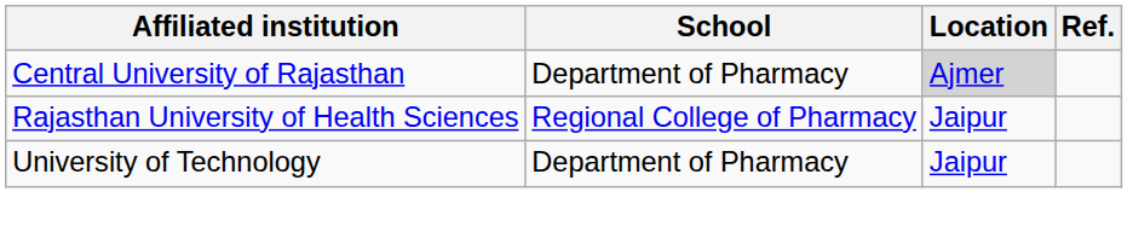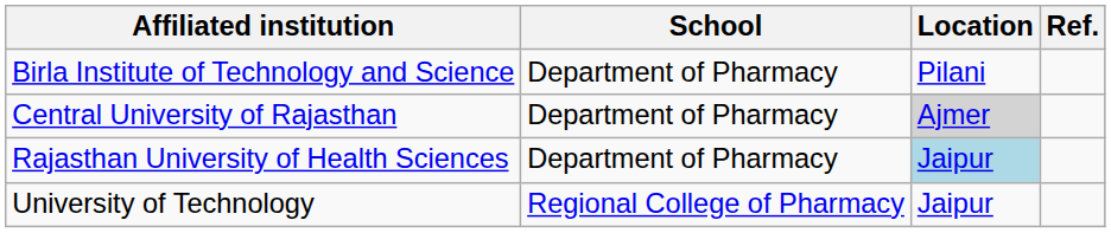 <table class="wikitable sortable">
 <tr>
 <th>Affiliated institution</th>
 <th>School</th>
 <th>Location</th>
 <th>Ref.</th>
+</tr>
+<tr>
+<td><a href='#'>Birla Institute of Technology and Science</a></td>
+<td>Department of Pharmacy</td>
+<td><a href='#'>Pilani</a></td>
+<td></td>
 </tr>
 <tr>
 <td><a href='#'>Central University of Rajasthan</a></td>
 <td>Department of Pharmacy</td>
 <td style="background: lightgrey;"><a href='#'>Ajmer</a></td>
 <td></td>
 </tr>
 <tr>
 <td><a href='#'>Rajasthan University of Health Sciences</a></td>
+<td>Department of Pharmacy</td>
+<td style="background: lightblue;"><a href='#'>Jaipur</a></td>
+<td></td>
+</tr>
+<tr>
+<td>University of Technology</td>
 <td><a href='#'>Regional College of Pharmacy</a></td>
 <td><a href='#'>Jaipur</a></td>
 <td></td>
 </tr>
-<tr>
-<td>University of Technology</td>
-<td>Department of Pharmacy</td>
-<td><a href='#'>Jaipur</a></td>
-<td></td>
-</tr>
 </table>
